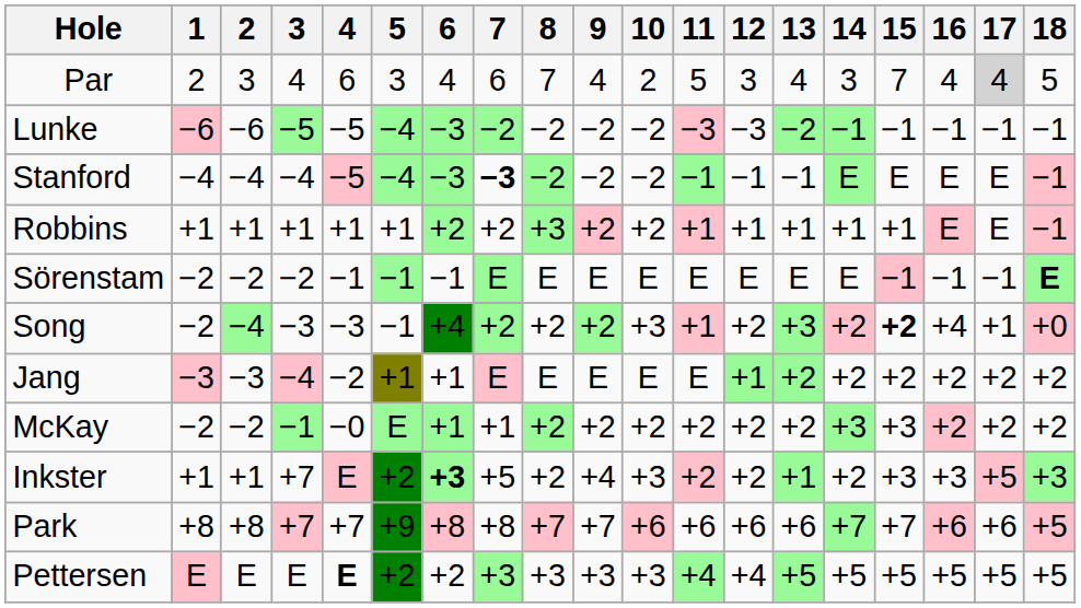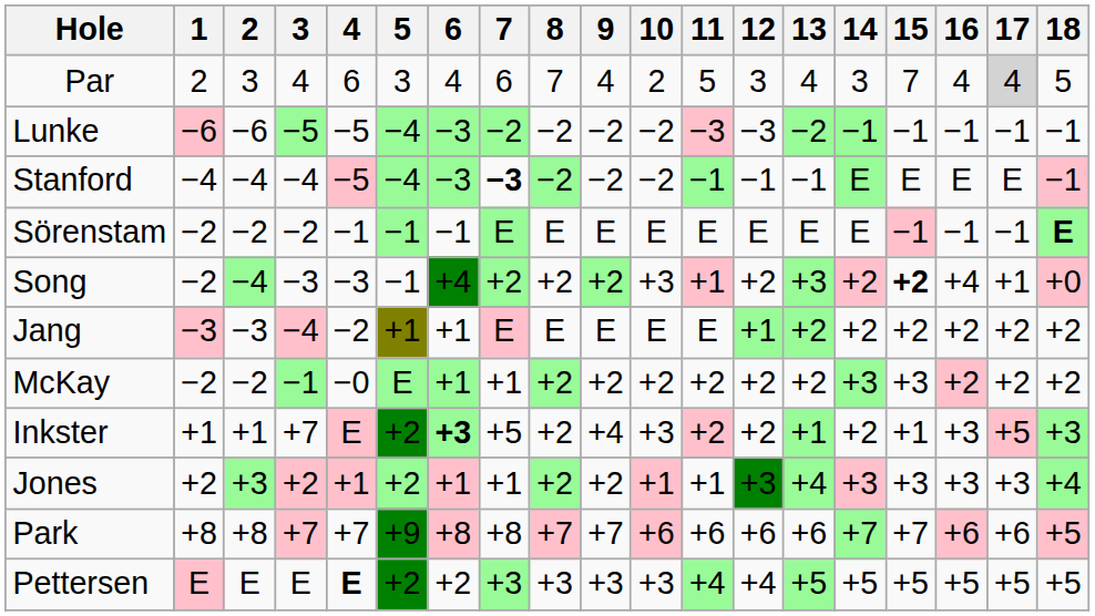 <table class="wikitable" style="text-align:center">
 <tr>
 <th>Hole</th>
 <th>1</th>
 <th>2</th>
 <th>3</th>
 <th>4</th>
 <th>5</th>
 <th>6</th>
 <th>7</th>
 <th>8</th>
 <th>9</th>
 <th>10</th>
 <th>11</th>
 <th>12</th>
 <th>13</th>
 <th>14</th>
 <th>15</th>
 <th>16</th>
 <th>17</th>
 <th>18</th>
 </tr>
 <tr>
 <td>Par</td>
 <td>2</td>
 <td>3</td>
 <td>4</td>
 <td>6</td>
 <td>3</td>
 <td>4</td>
 <td>6</td>
 <td>7</td>
 <td>4</td>
 <td>2</td>
 <td>5</td>
 <td>3</td>
 <td>4</td>
 <td>3</td>
 <td>7</td>
 <td>4</td>
 <td style="background: lightgrey;">4</td>
 <td>5</td>
 </tr>
 <tr>
 <td align=left> Lunke</td>
 <td style="background: Pink;">−6</td>
 <td>−6</td>
 <td style="background: PaleGreen;">−5</td>
 <td>−5</td>
 <td style="background: PaleGreen;">−4</td>
 <td style="background: PaleGreen;">−3</td>
 <td style="background: PaleGreen;">−2</td>
 <td>−2</td>
 <td>−2</td>
 <td>−2</td>
 <td style="background: Pink;">−3</td>
 <td>−3</td>
 <td style="background: PaleGreen;">−2</td>
 <td style="background: PaleGreen;">−1</td>
 <td>−1</td>
 <td>−1</td>
 <td>−1</td>
 <td>−1</td>
 </tr>
 <tr>
 <td align=left> Stanford</td>
 <td>−4</td>
 <td>−4</td>
 <td>−4</td>
 <td style="background: Pink;">−5</td>
 <td style="background: PaleGreen;">−4</td>
 <td style="background: PaleGreen;">−3</td>
 <td><strong>−3</strong></td>
 <td style="background: PaleGreen;">−2</td>
 <td>−2</td>
 <td>−2</td>
 <td style="background: PaleGreen;">−1</td>
 <td>−1</td>
 <td>−1</td>
 <td style="background: PaleGreen;">E</td>
 <td>E</td>
 <td>E</td>
-<td>E</td>
-<td style="background: Pink;">−1</td>
-</tr>
-<tr>
-<td align=left> Robbins</td>
-<td>+1</td>
-<td>+1</td>
-<td>+1</td>
-<td>+1</td>
-<td>+1</td>
-<td style="background: PaleGreen;">+2</td>
-<td>+2</td>
-<td style="background: PaleGreen;">+3</td>
-<td style="background: Pink;">+2</td>
-<td>+2</td>
-<td style="background: Pink;">+1</td>
-<td>+1</td>
-<td>+1</td>
-<td>+1</td>
-<td>+1</td>
-<td style="background: Pink;">E</td>
 <td>E</td>
 <td style="background: Pink;">−1</td>
 </tr>
 <tr>
 <td align=left> Sörenstam</td>
 <td>−2</td>
 <td>−2</td>
 <td>−2</td>
 <td>−1</td>
 <td style="background: PaleGreen;">−1</td>
 <td>−1</td>
 <td style="background: PaleGreen;">E</td>
 <td>E</td>
 <td>E</td>
 <td>E</td>
 <td>E</td>
 <td>E</td>
 <td>E</td>
 <td>E</td>
 <td style="background: Pink;">−1</td>
 <td>−1</td>
 <td>−1</td>
 <td style="background: PaleGreen;"><strong>E</strong></td>
 </tr>
 <tr>
 <td align=left> Song</td>
 <td>−2</td>
 <td style="background: PaleGreen;">−4</td>
 <td>−3</td>
 <td>−3</td>
 <td>−1</td>
 <td style="background: Green;">+4</td>
 <td style="background: PaleGreen;">+2</td>
 <td>+2</td>
 <td style="background: PaleGreen;">+2</td>
 <td>+3</td>
 <td style="background: Pink;">+1</td>
 <td>+2</td>
 <td style="background: PaleGreen;">+3</td>
 <td style="background: Pink;">+2</td>
 <td><strong>+2</strong></td>
 <td>+4</td>
 <td>+1</td>
 <td style="background: Pink;">+0</td>
 </tr>
 <tr>
 <td align=left> Jang</td>
 <td style="background: Pink;">−3</td>
 <td>−3</td>
 <td style="background: Pink;">−4</td>
 <td>−2</td>
 <td style="background: Olive;">+1</td>
 <td>+1</td>
 <td style="background: Pink;">E</td>
 <td>E</td>
 <td>E</td>
 <td>E</td>
 <td>E</td>
 <td style="background: PaleGreen;">+1</td>
 <td style="background: PaleGreen;">+2</td>
 <td>+2</td>
 <td>+2</td>
 <td>+2</td>
 <td>+2</td>
 <td>+2</td>
 </tr>
 <tr>
 <td align=left> McKay</td>
 <td>−2</td>
 <td>−2</td>
 <td style="background: PaleGreen;">−1</td>
 <td>−0</td>
 <td style="background: PaleGreen;">E</td>
 <td style="background: PaleGreen;">+1</td>
 <td>+1</td>
 <td style="background: PaleGreen;">+2</td>
 <td>+2</td>
 <td>+2</td>
 <td>+2</td>
 <td>+2</td>
 <td>+2</td>
 <td style="background: PaleGreen;">+3</td>
 <td>+3</td>
 <td style="background: Pink;">+2</td>
 <td>+2</td>
 <td>+2</td>
 </tr>
 <tr>
 <td align=left> Inkster</td>
 <td>+1</td>
 <td>+1</td>
 <td>+7</td>
 <td style="background: Pink;">E</td>
 <td style="background: Green;">+2</td>
 <td style="background: PaleGreen;"><strong>+3</strong></td>
 <td>+5</td>
 <td>+2</td>
 <td>+4</td>
 <td>+3</td>
 <td style="background: Pink;">+2</td>
 <td>+2</td>
 <td style="background: PaleGreen;">+1</td>
 <td>+2</td>
-<td>+3</td>
+<td>+1</td>
 <td>+3</td>
 <td style="background: Pink;">+5</td>
 <td style="background: PaleGreen;">+3</td>
+</tr>
+<tr>
+<td align=left> Jones</td>
+<td>+2</td>
+<td style="background: PaleGreen;">+3</td>
+<td style="background: Pink;">+2</td>
+<td style="background: Pink;">+1</td>
+<td style="background: PaleGreen;">+2</td>
+<td style="background: Pink;">+1</td>
+<td>+1</td>
+<td style="background: PaleGreen;">+2</td>
+<td>+2</td>
+<td style="background: Pink;">+1</td>
+<td>+1</td>
+<td style="background: Green;">+3</td>
+<td style="background: PaleGreen;">+4</td>
+<td style="background: Pink;">+3</td>
+<td>+3</td>
+<td>+3</td>
+<td>+3</td>
+<td style="background: PaleGreen;">+4</td>
 </tr>
 <tr>
 <td align=left> Park</td>
 <td>+8</td>
 <td>+8</td>
 <td style="background: Pink;">+7</td>
 <td>+7</td>
 <td style="background: Green;">+9</td>
 <td style="background: Pink;">+8</td>
 <td>+8</td>
 <td style="background: Pink;">+7</td>
 <td>+7</td>
 <td style="background: Pink;">+6</td>
 <td>+6</td>
 <td>+6</td>
 <td>+6</td>
 <td style="background: PaleGreen;">+7</td>
 <td>+7</td>
 <td style="background: Pink;">+6</td>
 <td>+6</td>
 <td style="background: Pink;">+5</td>
 </tr>
 <tr>
 <td align=left> Pettersen</td>
 <td style="background: Pink;">E</td>
 <td>E</td>
 <td>E</td>
 <td><strong>E</strong></td>
 <td style="background: Green;">+2</td>
 <td>+2</td>
 <td style="background: PaleGreen;">+3</td>
 <td>+3</td>
 <td>+3</td>
 <td>+3</td>
 <td style="background: PaleGreen;">+4</td>
 <td>+4</td>
 <td style="background: PaleGreen;">+5</td>
 <td>+5</td>
 <td>+5</td>
 <td>+5</td>
 <td>+5</td>
 <td>+5</td>
 </tr>
 </table>
